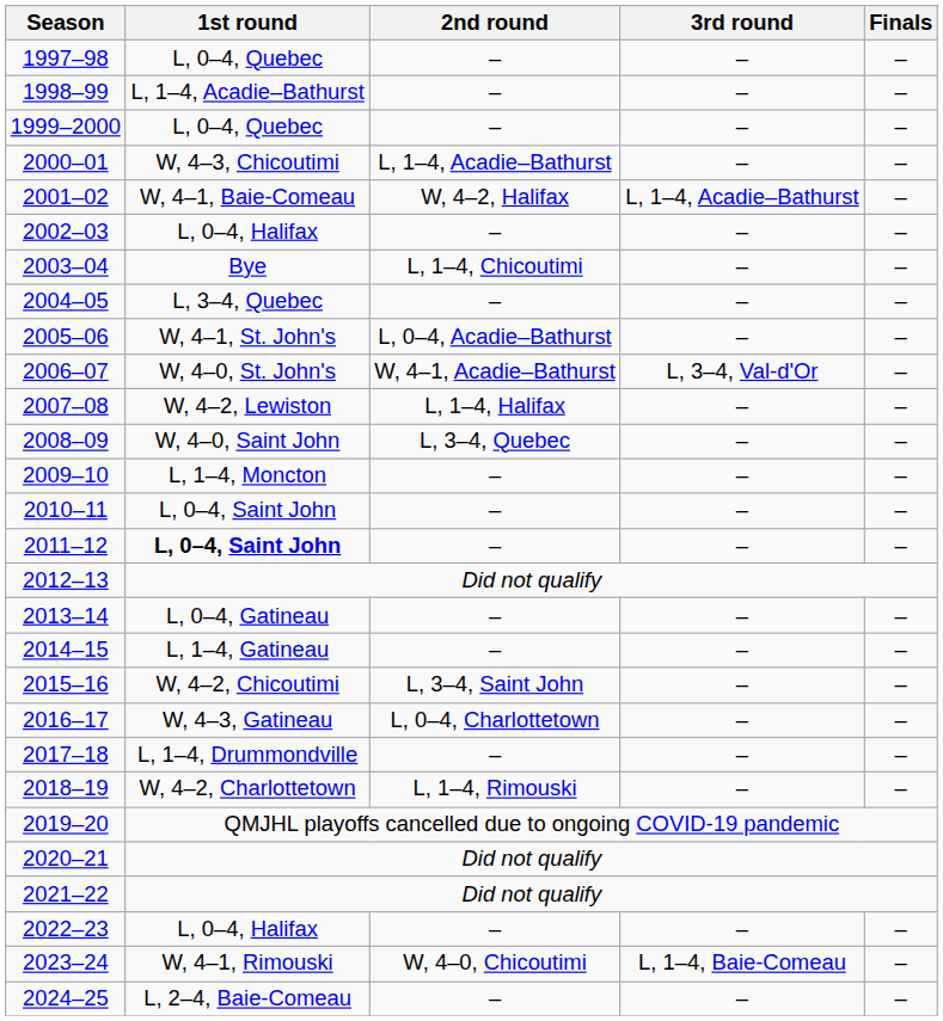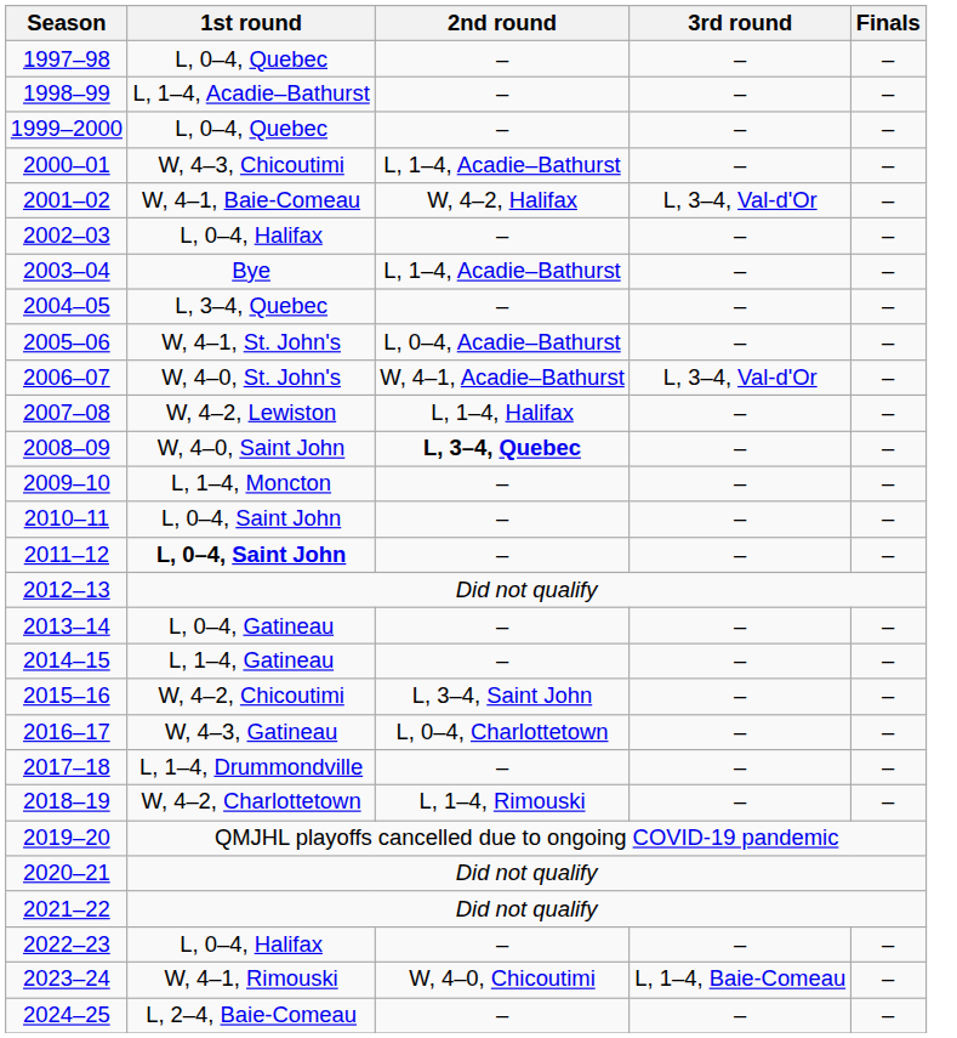 <table class="wikitable" style="text-align:center">
 <tr>
 <th>Season</th>
 <th>1st round</th>
 <th>2nd round</th>
 <th>3rd round</th>
 <th>Finals</th>
 </tr>
 <tr>
 <td><a href='#'>1997–98</a></td>
 <td>L, 0–4, <a href='#'>Quebec</a></td>
 <td>–</td>
 <td>–</td>
 <td>–</td>
 </tr>
 <tr>
 <td><a href='#'>1998–99</a></td>
 <td>L, 1–4, <a href='#'>Acadie–Bathurst</a></td>
 <td>–</td>
 <td>–</td>
 <td>–</td>
 </tr>
 <tr>
 <td><a href='#'>1999–2000</a></td>
 <td>L, 0–4, <a href='#'>Quebec</a></td>
 <td>–</td>
 <td>–</td>
 <td>–</td>
 </tr>
 <tr>
 <td><a href='#'>2000–01</a></td>
 <td>W, 4–3, <a href='#'>Chicoutimi</a></td>
 <td>L, 1–4, <a href='#'>Acadie–Bathurst</a></td>
 <td>–</td>
 <td>–</td>
 </tr>
 <tr>
 <td><a href='#'>2001–02</a></td>
 <td>W, 4–1, <a href='#'>Baie-Comeau</a></td>
 <td>W, 4–2, <a href='#'>Halifax</a></td>
-<td>L, 1–4, <a href='#'>Acadie–Bathurst</a></td>
+<td>L, 3–4, <a href='#'>Val-d'Or</a></td>
 <td>–</td>
 </tr>
 <tr>
 <td><a href='#'>2002–03</a></td>
 <td>L, 0–4, <a href='#'>Halifax</a></td>
 <td>–</td>
 <td>–</td>
 <td>–</td>
 </tr>
 <tr>
 <td><a href='#'>2003–04</a></td>
 <td><a href='#'>Bye</a></td>
-<td>L, 1–4, <a href='#'>Chicoutimi</a></td>
+<td>L, 1–4, <a href='#'>Acadie–Bathurst</a></td>
 <td>–</td>
 <td>–</td>
 </tr>
 <tr>
 <td><a href='#'>2004–05</a></td>
 <td>L, 3–4, <a href='#'>Quebec</a></td>
 <td>–</td>
 <td>–</td>
 <td>–</td>
 </tr>
 <tr>
 <td><a href='#'>2005–06</a></td>
 <td>W, 4–1, <a href='#'>St. John's</a></td>
 <td>L, 0–4, <a href='#'>Acadie–Bathurst</a></td>
 <td>–</td>
 <td>–</td>
 </tr>
 <tr>
 <td><a href='#'>2006–07</a></td>
 <td>W, 4–0, <a href='#'>St. John's</a></td>
 <td>W, 4–1, <a href='#'>Acadie–Bathurst</a></td>
 <td>L, 3–4, <a href='#'>Val-d'Or</a></td>
 <td>–</td>
 </tr>
 <tr>
 <td><a href='#'>2007–08</a></td>
 <td>W, 4–2, <a href='#'>Lewiston</a></td>
 <td>L, 1–4, <a href='#'>Halifax</a></td>
 <td>–</td>
 <td>–</td>
 </tr>
 <tr>
 <td><a href='#'>2008–09</a></td>
 <td>W, 4–0, <a href='#'>Saint John</a></td>
-<td>L, 3–4, <a href='#'>Quebec</a></td>
+<td><strong>L, 3–4, <a href='#'>Quebec</a></strong></td>
 <td>–</td>
 <td>–</td>
 </tr>
 <tr>
 <td><a href='#'>2009–10</a></td>
 <td>L, 1–4, <a href='#'>Moncton</a></td>
 <td>–</td>
 <td>–</td>
 <td>–</td>
 </tr>
 <tr>
 <td><a href='#'>2010–11</a></td>
 <td>L, 0–4, <a href='#'>Saint John</a></td>
 <td>–</td>
 <td>–</td>
 <td>–</td>
 </tr>
 <tr>
 <td><a href='#'>2011–12</a></td>
 <td><strong>L, 0–4, <a href='#'>Saint John</a></strong></td>
 <td>–</td>
 <td>–</td>
 <td>–</td>
 </tr>
 <tr>
 <td><a href='#'>2012–13</a></td>
 <td colspan=4><em>Did not qualify</em></td>
 </tr>
 <tr>
 <td><a href='#'>2013–14</a></td>
 <td>L, 0–4, <a href='#'>Gatineau</a></td>
 <td>–</td>
 <td>–</td>
 <td>–</td>
 </tr>
 <tr>
 <td><a href='#'>2014–15</a></td>
 <td>L, 1–4, <a href='#'>Gatineau</a></td>
 <td>–</td>
 <td>–</td>
 <td>–</td>
 </tr>
 <tr>
 <td><a href='#'>2015–16</a></td>
 <td>W, 4–2, <a href='#'>Chicoutimi</a></td>
 <td>L, 3–4, <a href='#'>Saint John</a></td>
 <td>–</td>
 <td>–</td>
 </tr>
 <tr>
 <td><a href='#'>2016–17</a></td>
 <td>W, 4–3, <a href='#'>Gatineau</a></td>
 <td>L, 0–4, <a href='#'>Charlottetown</a></td>
 <td>–</td>
 <td>–</td>
 </tr>
 <tr>
 <td><a href='#'>2017–18</a></td>
 <td>L, 1–4, <a href='#'>Drummondville</a></td>
 <td>–</td>
 <td>–</td>
 <td>–</td>
 </tr>
 <tr>
 <td><a href='#'>2018–19</a></td>
 <td>W, 4–2, <a href='#'>Charlottetown</a></td>
 <td>L, 1–4, <a href='#'>Rimouski</a></td>
 <td>–</td>
 <td>–</td>
 </tr>
 <tr>
 <td><a href='#'>2019–20</a></td>
 <td colspan="4">QMJHL playoffs cancelled due to ongoing <a href='#'>COVID-19 pandemic</a></td>
 </tr>
 <tr>
 <td><a href='#'>2020–21</a></td>
 <td colspan=4><em>Did not qualify</em></td>
 </tr>
 <tr>
 <td><a href='#'>2021–22</a></td>
 <td colspan=4><em>Did not qualify</em></td>
 </tr>
 <tr>
 <td><a href='#'>2022–23</a></td>
 <td>L, 0–4, <a href='#'>Halifax</a></td>
 <td>–</td>
 <td>–</td>
 <td>–</td>
 </tr>
 <tr>
 <td><a href='#'>2023–24</a></td>
 <td>W, 4–1, <a href='#'>Rimouski</a></td>
 <td>W, 4–0, <a href='#'>Chicoutimi</a></td>
 <td>L, 1–4, <a href='#'>Baie-Comeau</a></td>
 <td>–</td>
 </tr>
 <tr>
 <td><a href='#'>2024–25</a></td>
 <td>L, 2–4, <a href='#'>Baie-Comeau</a></td>
 <td>–</td>
 <td>–</td>
 <td>–</td>
 </tr>
 </table>
